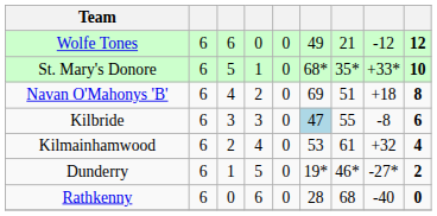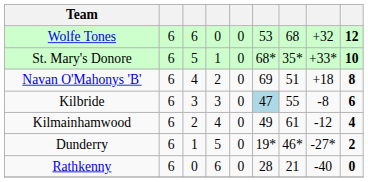 <table class="wikitable" style="text-align:center">
 <tr>
 <th width="175">Team</th>
 <th width="20"></th>
 <th width="20"></th>
 <th width="20"></th>
 <th width="20"></th>
 <th width="20"></th>
 <th width="20"></th>
 <th width="20"></th>
 <th width="20"></th>
 </tr>
 <tr style="background:#cfc;">
 <td><a href='#'>Wolfe Tones</a></td>
 <td>6</td>
 <td>6</td>
 <td>0</td>
 <td>0</td>
-<td>49</td>
-<td>21</td>
-<td>-12</td>
+<td>53</td>
+<td>68</td>
+<td>+32</td>
 <td><strong>12</strong></td>
 </tr>
 <tr style="background:#cfc;">
 <td>St. Mary's Donore</td>
 <td>6</td>
 <td>5</td>
 <td>1</td>
 <td>0</td>
 <td>68*</td>
 <td>35*</td>
 <td>+33*</td>
 <td><strong>10</strong></td>
 </tr>
 <tr>
 <td><a href='#'>Navan O'Mahonys 'B'</a></td>
 <td>6</td>
 <td>4</td>
 <td>2</td>
 <td>0</td>
 <td>69</td>
 <td>51</td>
 <td>+18</td>
 <td><strong>8</strong></td>
 </tr>
 <tr>
 <td>Kilbride</td>
 <td>6</td>
 <td>3</td>
 <td>3</td>
 <td>0</td>
 <td style="background: lightblue;">47</td>
 <td>55</td>
 <td>-8</td>
 <td><strong>6</strong></td>
 </tr>
 <tr>
 <td>Kilmainhamwood</td>
 <td>6</td>
 <td>2</td>
 <td>4</td>
 <td>0</td>
-<td>53</td>
+<td>49</td>
 <td>61</td>
-<td>+32</td>
+<td>-12</td>
 <td><strong>4</strong></td>
 </tr>
 <tr>
 <td>Dunderry</td>
 <td>6</td>
 <td>1</td>
 <td>5</td>
 <td>0</td>
 <td>19*</td>
 <td>46*</td>
 <td>-27*</td>
 <td><strong>2</strong></td>
 </tr>
 <tr>
 <td><a href='#'>Rathkenny</a></td>
 <td>6</td>
 <td>0</td>
 <td>6</td>
 <td>0</td>
 <td>28</td>
-<td>68</td>
+<td>21</td>
 <td>-40</td>
 <td><strong>0</strong></td>
 </tr>
 <tr>
 </tr>
 </table>
